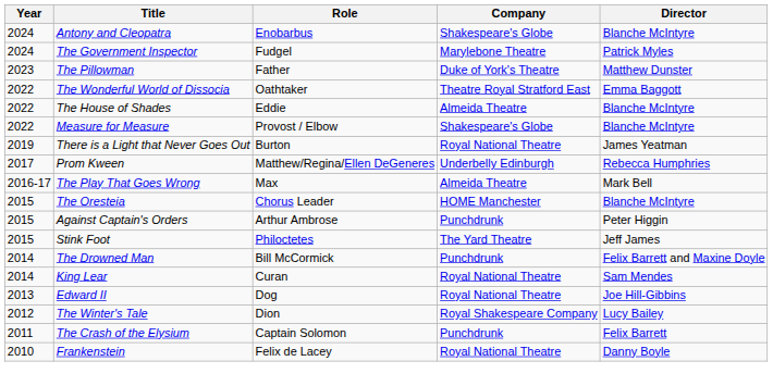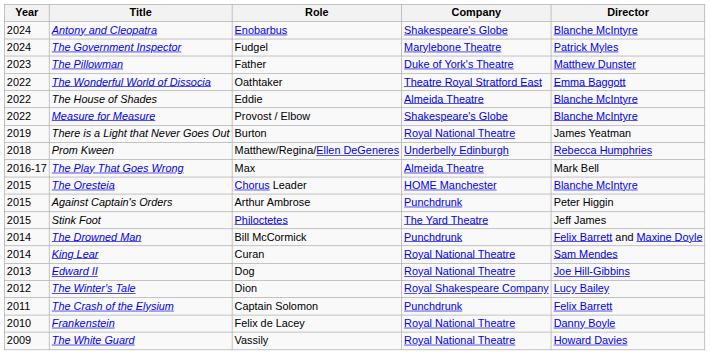 <table class="wikitable">
 <tr>
 <th>Year</th>
 <th>Title</th>
 <th>Role</th>
 <th>Company</th>
 <th>Director</th>
 </tr>
 <tr>
 <td>2024</td>
 <td><em><a href='#'>Antony and Cleopatra</a></em></td>
 <td><a href='#'>Enobarbus</a></td>
 <td><a href='#'>Shakespeare's Globe</a></td>
 <td><a href='#'>Blanche McIntyre</a></td>
 </tr>
 <tr>
 <td>2024</td>
 <td><em><a href='#'>The Government Inspector</a></em></td>
 <td>Fudgel</td>
 <td><a href='#'>Marylebone Theatre</a></td>
 <td><a href='#'>Patrick Myles</a></td>
 </tr>
 <tr>
 <td>2023</td>
 <td><em><a href='#'>The Pillowman</a></em></td>
 <td>Father</td>
 <td><a href='#'>Duke of York's Theatre</a></td>
 <td><a href='#'>Matthew Dunster</a></td>
 </tr>
 <tr>
 <td>2022</td>
 <td><em><a href='#'>The Wonderful World of Dissocia</a></em></td>
 <td>Oathtaker</td>
 <td><a href='#'>Theatre Royal Stratford East</a></td>
 <td><a href='#'>Emma Baggott</a></td>
 </tr>
 <tr>
 <td>2022</td>
 <td><em>The House of Shades</em></td>
 <td>Eddie</td>
 <td><a href='#'>Almeida Theatre</a></td>
 <td><a href='#'>Blanche McIntyre</a></td>
 </tr>
 <tr>
 <td>2022</td>
 <td><em><a href='#'>Measure for Measure</a></em></td>
 <td>Provost / Elbow</td>
 <td><a href='#'>Shakespeare's Globe</a></td>
 <td><a href='#'>Blanche McIntyre</a></td>
 </tr>
 <tr>
 <td>2019</td>
 <td><em>There is a Light that Never Goes Out</em></td>
 <td>Burton</td>
 <td><a href='#'>Royal National Theatre</a></td>
 <td>James Yeatman</td>
 </tr>
 <tr>
-<td>2017</td>
+<td>2018</td>
 <td><em>Prom Kween</em></td>
 <td>Matthew/Regina/<a href='#'>Ellen DeGeneres</a></td>
 <td><a href='#'>Underbelly Edinburgh</a></td>
 <td><a href='#'>Rebecca Humphries</a></td>
 </tr>
 <tr>
 <td>2016-17</td>
 <td><em><a href='#'>The Play That Goes Wrong</a></em></td>
 <td>Max</td>
 <td><a href='#'>Almeida Theatre</a></td>
 <td>Mark Bell</td>
 </tr>
 <tr>
 <td>2015</td>
 <td><em><a href='#'>The Oresteia</a></em></td>
 <td><a href='#'>Chorus</a> Leader</td>
 <td><a href='#'>HOME Manchester</a></td>
 <td><a href='#'>Blanche McIntyre</a></td>
 </tr>
 <tr>
 <td>2015</td>
 <td><em>Against Captain's Orders</em></td>
 <td>Arthur Ambrose</td>
 <td><a href='#'>Punchdrunk</a></td>
 <td>Peter Higgin</td>
 </tr>
 <tr>
 <td>2015</td>
 <td><em>Stink Foot</em></td>
 <td><a href='#'>Philoctetes</a></td>
 <td><a href='#'>The Yard Theatre</a></td>
 <td>Jeff James</td>
 </tr>
 <tr>
 <td>2014</td>
 <td><em><a href='#'>The Drowned Man</a></em></td>
 <td>Bill McCormick</td>
 <td><a href='#'>Punchdrunk</a></td>
 <td><a href='#'>Felix Barrett</a> and <a href='#'>Maxine Doyle</a></td>
 </tr>
 <tr>
 <td>2014</td>
 <td><em><a href='#'>King Lear</a></em></td>
 <td>Curan</td>
 <td><a href='#'>Royal National Theatre</a></td>
 <td><a href='#'>Sam Mendes</a></td>
 </tr>
 <tr>
 <td>2013</td>
 <td><em><a href='#'>Edward II</a></em></td>
 <td>Dog</td>
 <td><a href='#'>Royal National Theatre</a></td>
 <td><a href='#'>Joe Hill-Gibbins</a></td>
 </tr>
 <tr>
 <td>2012</td>
 <td><em><a href='#'>The Winter's Tale</a></em></td>
 <td>Dion</td>
 <td><a href='#'>Royal Shakespeare Company</a></td>
 <td><a href='#'>Lucy Bailey</a></td>
 </tr>
 <tr>
 <td>2011</td>
 <td><em><a href='#'>The Crash of the Elysium</a></em></td>
 <td>Captain Solomon</td>
 <td><a href='#'>Punchdrunk</a></td>
 <td><a href='#'>Felix Barrett</a></td>
 </tr>
 <tr>
 <td>2010</td>
 <td><em><a href='#'>Frankenstein</a></em></td>
 <td>Felix de Lacey</td>
 <td><a href='#'>Royal National Theatre</a></td>
 <td><a href='#'>Danny Boyle</a></td>
 </tr>
+<tr>
+<td>2009</td>
+<td><em><a href='#'>The White Guard</a></em></td>
+<td>Vassily</td>
+<td><a href='#'>Royal National Theatre</a></td>
+<td><a href='#'>Howard Davies</a></td>
+</tr>
 </table>
